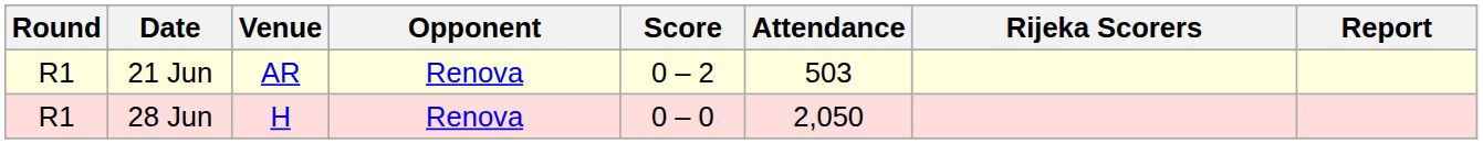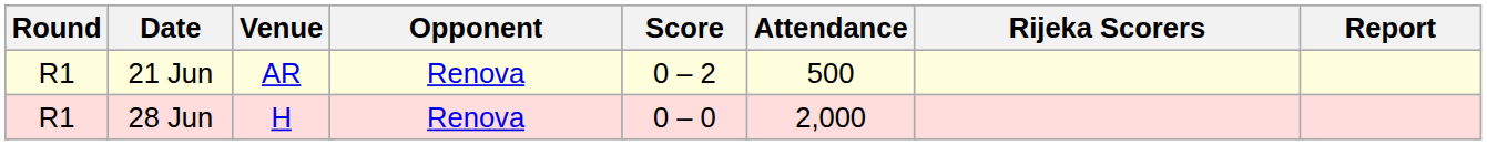 <table class="wikitable sortable" style="text-align: center; font-size:95%;">
 <tr>
 <th width="30">Round</th>
 <th width="60">Date</th>
 <th width="20">Venue</th>
 <th width="150">Opponent</th>
 <th width="60">Score</th>
 <th width="40">Attendance</th>
 <th width="200">Rijeka Scorers</th>
 <th width="90" class="unsortable">Report</th>
 </tr>
 <tr bgcolor="#ffffdd">
 <td>R1</td>
 <td>21 Jun</td>
 <td><a href='#'>AR</a></td>
 <td><a href='#'>Renova</a> </td>
 <td>0 – 2</td>
-<td>503</td>
+<td>500</td>
 <td></td>
 <td></td>
 </tr>
 <tr bgcolor="#ffdddd">
 <td>R1</td>
 <td>28 Jun</td>
 <td><a href='#'>H</a></td>
 <td><a href='#'>Renova</a> </td>
 <td>0 – 0</td>
-<td>2,050</td>
+<td>2,000</td>
 <td></td>
 <td></td>
 </tr>
 </table>
